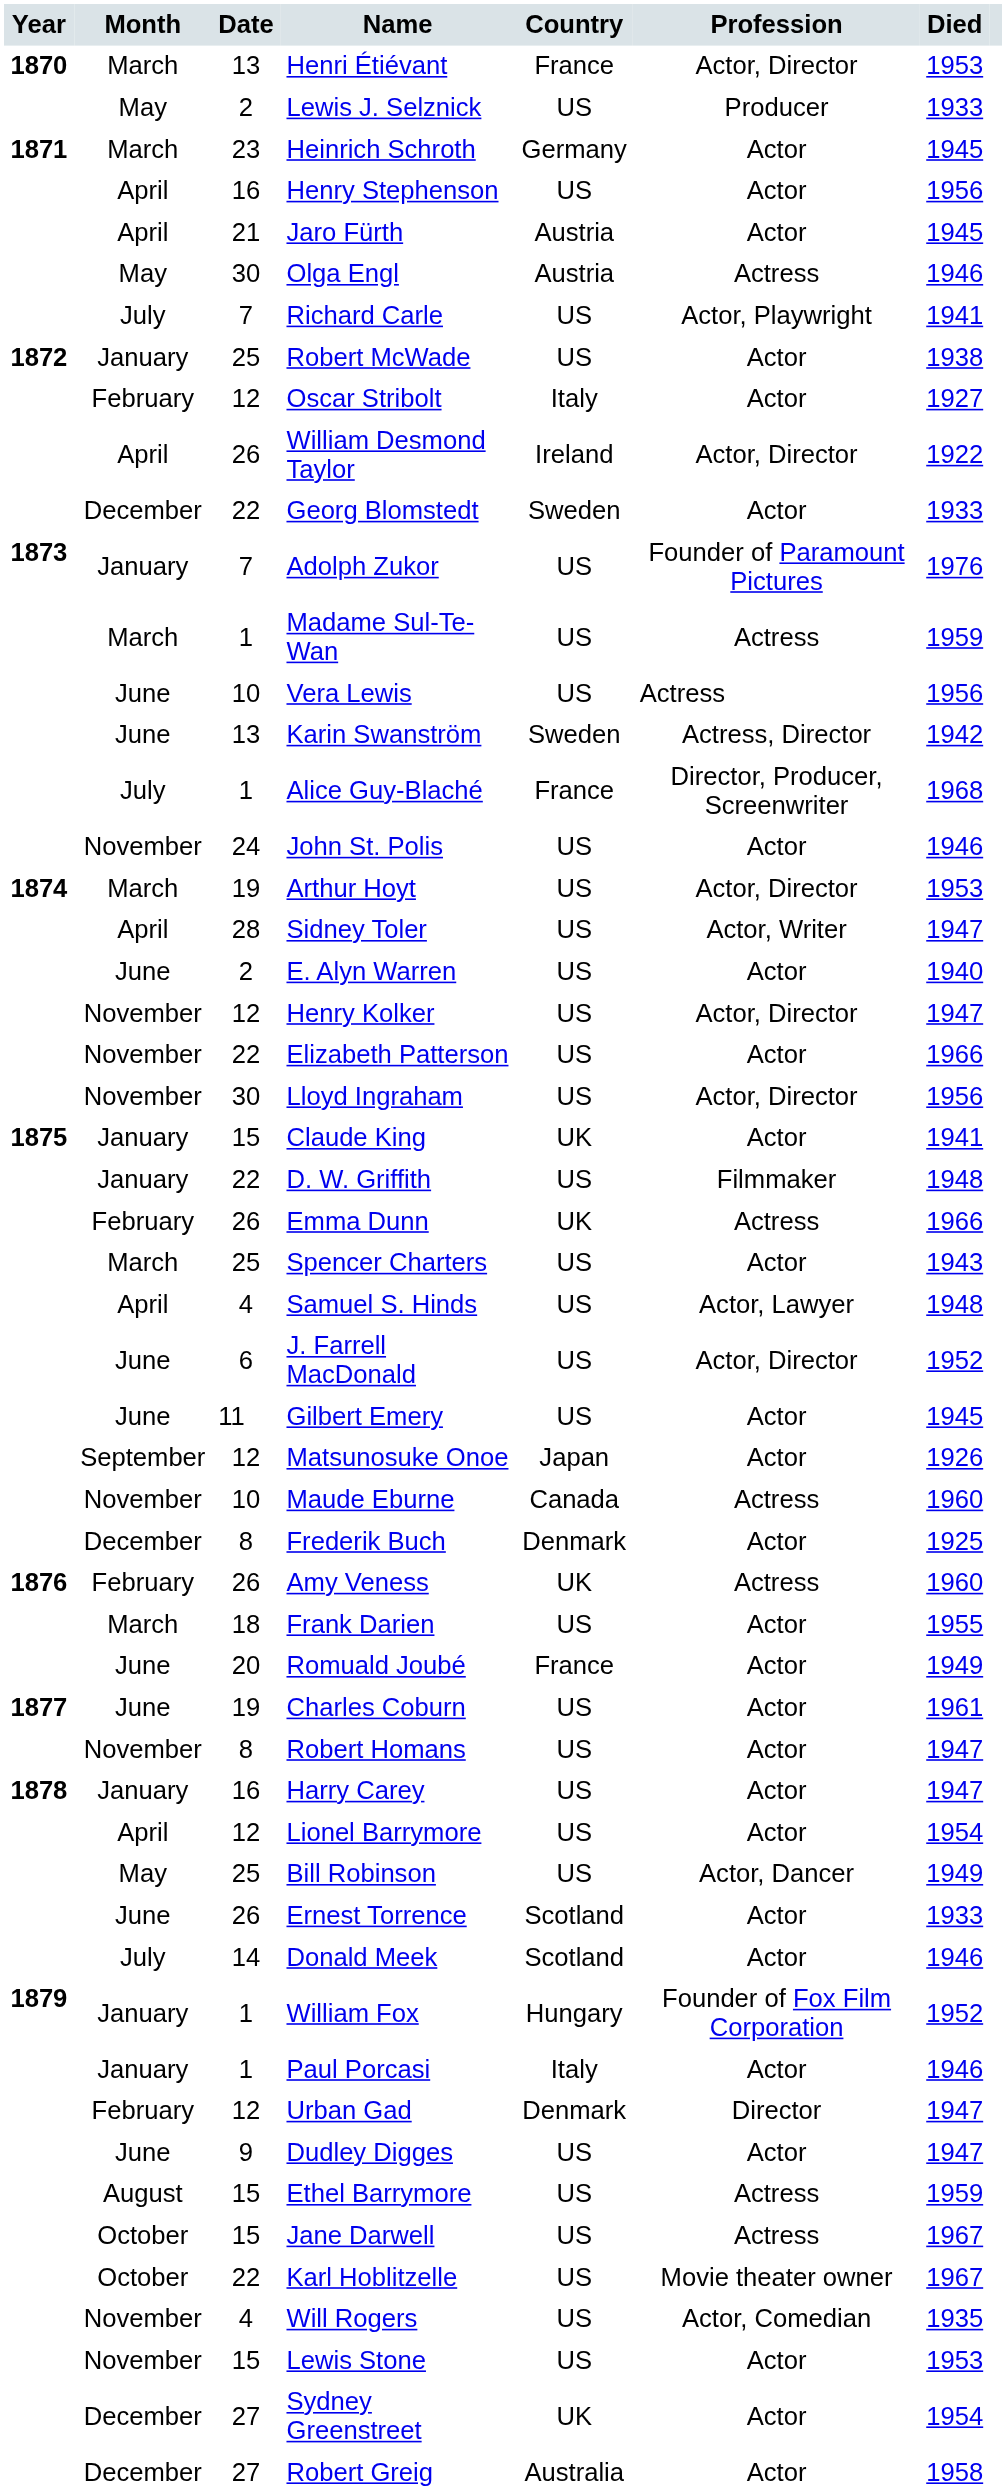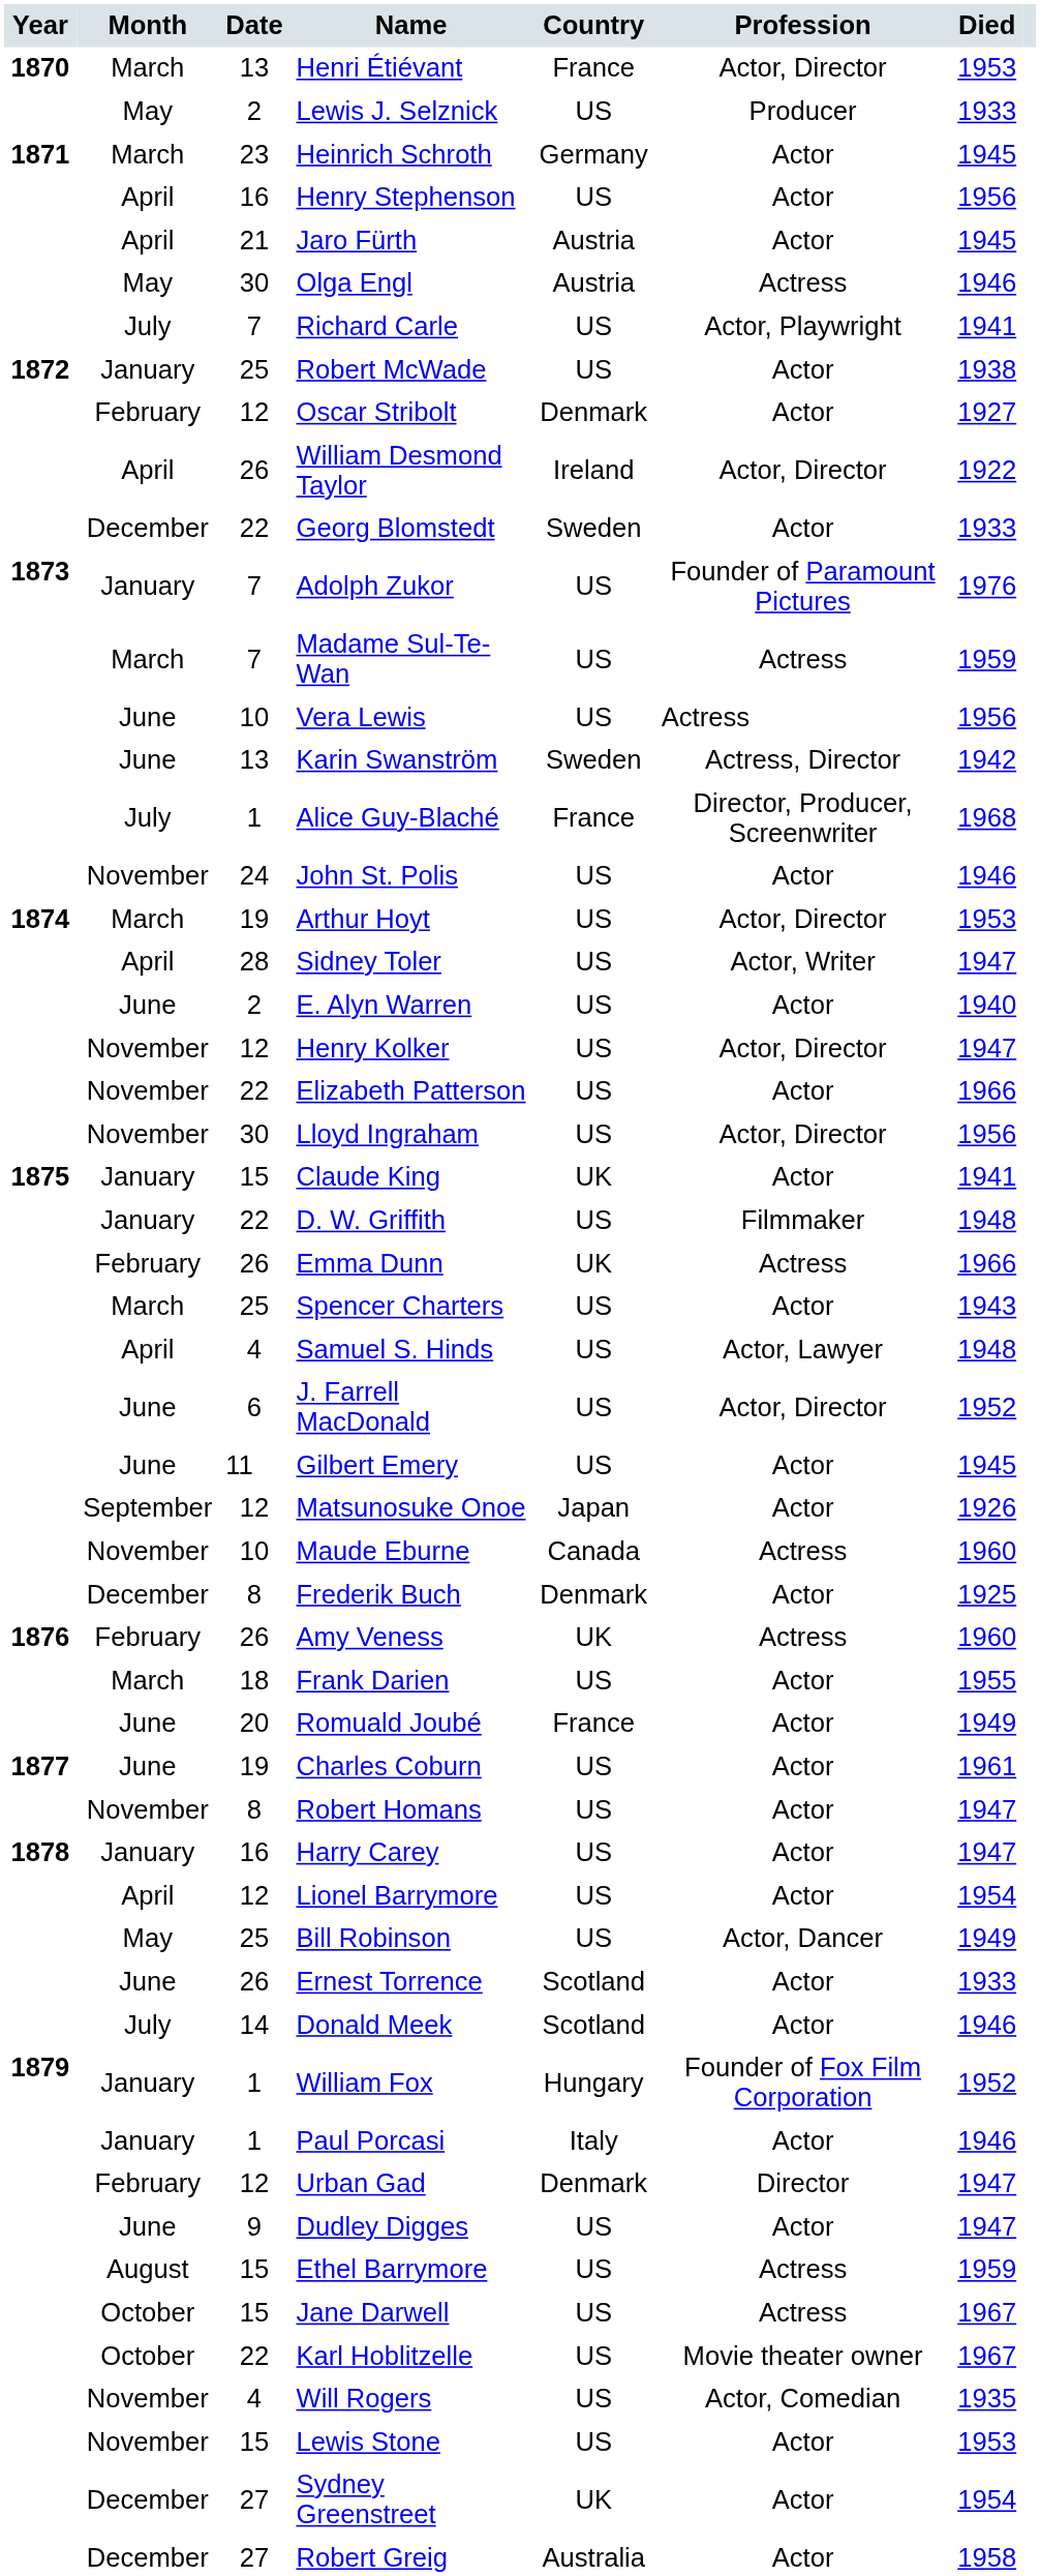 <table cellspacing="0" cellpadding="4" border="0">
 <tr style="background:#dae3e7; text-align:center;">
 <td><strong>Year</strong></td>
 <td><strong>Month</strong></td>
 <td><strong>Date</strong></td>
 <td><strong>Name</strong></td>
 <td><strong>Country</strong></td>
 <td><strong>Profession</strong></td>
 <td><strong>Died</strong></td>
 <td></td>
 </tr>
 <tr valign="top">
 <td rowspan=2 style="text-align:center; vertical-align:top;"><strong>1870</strong></td>
 <td style="text-align:center;">March</td>
 <td style="text-align:center;">13</td>
 <td><a href='#'>Henri Étiévant</a></td>
 <td style="text-align:center;">France</td>
 <td style="text-align:center;">Actor, Director</td>
 <td><a href='#'>1953</a></td>
 <td></td>
 </tr>
 <tr>
 <td style="text-align:center;">May</td>
 <td style="text-align:center;">2</td>
 <td><a href='#'>Lewis J. Selznick</a></td>
 <td style="text-align:center;">US</td>
 <td style="text-align:center;">Producer</td>
 <td><a href='#'>1933</a></td>
 <td></td>
 </tr>
 <tr>
 <td rowspan=5 style="text-align:center; vertical-align:top;"><strong>1871</strong></td>
 <td style="text-align:center;">March</td>
 <td style="text-align:center;">23</td>
 <td><a href='#'>Heinrich Schroth</a></td>
 <td style="text-align:center;">Germany</td>
 <td style="text-align:center;">Actor</td>
 <td><a href='#'>1945</a></td>
 <td></td>
 </tr>
 <tr>
 <td style="text-align:center;">April</td>
 <td style="text-align:center;">16</td>
 <td><a href='#'>Henry Stephenson</a></td>
 <td style="text-align:center;">US</td>
 <td style="text-align:center;">Actor</td>
 <td><a href='#'>1956</a></td>
 <td></td>
 </tr>
 <tr>
 <td style="text-align:center;">April</td>
 <td style="text-align:center;">21</td>
 <td><a href='#'>Jaro Fürth</a></td>
 <td style="text-align:center;">Austria</td>
 <td style="text-align:center;">Actor</td>
 <td><a href='#'>1945</a></td>
 <td></td>
 </tr>
 <tr>
 <td style="text-align:center;">May</td>
 <td style="text-align:center;">30</td>
 <td><a href='#'>Olga Engl</a></td>
 <td style="text-align:center;">Austria</td>
 <td style="text-align:center;">Actress</td>
 <td><a href='#'>1946</a></td>
 <td></td>
 </tr>
 <tr>
 <td style="text-align:center;">July</td>
 <td style="text-align:center;">7</td>
 <td><a href='#'>Richard Carle</a></td>
 <td style="text-align:center;">US</td>
 <td style="text-align:center;">Actor, Playwright</td>
 <td><a href='#'>1941</a></td>
 <td></td>
 </tr>
 <tr>
 <td rowspan=4 style="text-align:center; vertical-align:top;"><strong>1872</strong></td>
 <td style="text-align:center;">January</td>
 <td style="text-align:center;">25</td>
 <td><a href='#'>Robert McWade</a></td>
 <td style="text-align:center;">US</td>
 <td style="text-align:center;">Actor</td>
 <td><a href='#'>1938</a></td>
 <td></td>
 </tr>
 <tr>
 <td style="text-align:center;">February</td>
 <td style="text-align:center;">12</td>
 <td><a href='#'>Oscar Stribolt</a></td>
-<td style="text-align:center;">Italy</td>
+<td style="text-align:center;">Denmark</td>
 <td style="text-align:center;">Actor</td>
 <td><a href='#'>1927</a></td>
 <td></td>
 </tr>
 <tr>
 <td style="text-align:center;">April</td>
 <td style="text-align:center;">26</td>
 <td><a href='#'>William Desmond Taylor</a></td>
 <td style="text-align:center;">Ireland</td>
 <td style="text-align:center;">Actor, Director</td>
 <td><a href='#'>1922</a></td>
 <td></td>
 </tr>
 <tr>
 <td style="text-align:center;">December</td>
 <td style="text-align:center;">22</td>
 <td><a href='#'>Georg Blomstedt</a></td>
 <td style="text-align:center;">Sweden</td>
 <td style="text-align:center;">Actor</td>
 <td><a href='#'>1933</a></td>
 <td></td>
 </tr>
 <tr>
 <td rowspan=6 style="text-align:center; vertical-align:top;"><strong>1873</strong></td>
 <td style="text-align:center;">January</td>
 <td style="text-align:center;">7</td>
 <td><a href='#'>Adolph Zukor</a></td>
 <td style="text-align:center;">US</td>
 <td style="text-align:center;">Founder of <a href='#'>Paramount Pictures</a></td>
 <td><a href='#'>1976</a></td>
 <td></td>
 </tr>
 <tr>
 <td style="text-align:center;">March</td>
-<td style="text-align:center;">1</td>
+<td style="text-align:center;">7</td>
 <td><a href='#'>Madame Sul-Te-Wan</a></td>
 <td style="text-align:center;">US</td>
 <td style="text-align:center;">Actress</td>
 <td><a href='#'>1959</a></td>
 <td></td>
 </tr>
 <tr>
 <td style="text-align:center;">June</td>
 <td style="text-align:center;">10</td>
 <td><a href='#'>Vera Lewis</a></td>
 <td style="text-align:center;">US</td>
 <td style="text-center;">Actress</td>
 <td><a href='#'>1956</a></td>
 <td></td>
 </tr>
 <tr>
 <td style="text-align:center;">June</td>
 <td style="text-align:center;">13</td>
 <td><a href='#'>Karin Swanström</a></td>
 <td style="text-align:center;">Sweden</td>
 <td style="text-align:center;">Actress, Director</td>
 <td><a href='#'>1942</a></td>
 <td></td>
 </tr>
 <tr>
 <td style="text-align:center;">July</td>
 <td style="text-align:center;">1</td>
 <td><a href='#'>Alice Guy-Blaché</a></td>
 <td style="text-align:center;">France</td>
 <td style="text-align:center;">Director, Producer, Screenwriter</td>
 <td><a href='#'>1968</a></td>
 <td></td>
 </tr>
 <tr>
 <td style="text-align:center;">November</td>
 <td style="text-align:center;">24</td>
 <td><a href='#'>John St. Polis</a></td>
 <td style="text-align:center;">US</td>
 <td style="text-align:center;">Actor</td>
 <td><a href='#'>1946</a></td>
 <td></td>
 </tr>
 <tr>
 <td rowspan=6 style="text-align:center; vertical-align:top;"><strong>1874</strong></td>
 <td style="text-align:center;">March</td>
 <td style="text-align:center;">19</td>
 <td><a href='#'>Arthur Hoyt</a></td>
 <td style="text-align:center;">US</td>
 <td style="text-align:center;">Actor, Director</td>
 <td><a href='#'>1953</a></td>
 <td></td>
 </tr>
 <tr>
 <td style="text-align:center;">April</td>
 <td style="text-align:center;">28</td>
 <td><a href='#'>Sidney Toler</a></td>
 <td style="text-align:center;">US</td>
 <td style="text-align:center;">Actor, Writer</td>
 <td><a href='#'>1947</a></td>
 </tr>
 <tr>
 <td style="text-align:center;">June</td>
 <td style="text-align:center;">2</td>
 <td><a href='#'>E. Alyn Warren</a></td>
 <td style="text-align:center;">US</td>
 <td style="text-align:center;">Actor</td>
 <td><a href='#'>1940</a></td>
 <td></td>
 </tr>
 <tr>
 <td style="text-align:center;">November</td>
 <td style="text-align:center;">12</td>
 <td><a href='#'>Henry Kolker</a></td>
 <td style="text-align:center;">US</td>
 <td style="text-align:center;">Actor, Director</td>
 <td><a href='#'>1947</a></td>
 <td></td>
 </tr>
 <tr>
 <td style="text-align:center;">November</td>
 <td style="text-align:center;">22</td>
 <td><a href='#'>Elizabeth Patterson</a></td>
 <td style="text-align:center;">US</td>
 <td style="text-align:center;">Actor</td>
 <td><a href='#'>1966</a></td>
 <td></td>
 </tr>
 <tr>
 <td style="text-align:center;">November</td>
 <td style="text-align:center;">30</td>
 <td><a href='#'>Lloyd Ingraham</a></td>
 <td style="text-align:center;">US</td>
 <td style="text-align:center;">Actor, Director</td>
 <td><a href='#'>1956</a></td>
 <td></td>
 </tr>
 <tr>
 <td rowspan=10 style="text-align:center; vertical-align:top;"><strong>1875</strong></td>
 <td style="text-align:center;">January</td>
 <td style="text-align:center;">15</td>
 <td><a href='#'>Claude King</a></td>
 <td style="text-align:center;">UK</td>
 <td style="text-align:center;">Actor</td>
 <td><a href='#'>1941</a></td>
 <td></td>
 </tr>
 <tr>
 <td style="text-align:center;">January</td>
 <td style="text-align:center;">22</td>
 <td><a href='#'>D. W. Griffith</a></td>
 <td style="text-align:center;">US</td>
 <td style="text-align:center;">Filmmaker</td>
 <td><a href='#'>1948</a></td>
 <td></td>
 </tr>
 <tr>
 <td style="text-align:center;">February</td>
 <td style="text-align:center;">26</td>
 <td><a href='#'>Emma Dunn</a></td>
 <td style="text-align:center;">UK</td>
 <td style="text-align:center;">Actress</td>
 <td><a href='#'>1966</a></td>
 <td></td>
 </tr>
 <tr>
 <td style="text-align:center;">March</td>
 <td style="text-align:center;">25</td>
 <td><a href='#'>Spencer Charters</a></td>
 <td style="text-align:center;">US</td>
 <td style="text-align:center;">Actor</td>
 <td><a href='#'>1943</a></td>
 <td></td>
 </tr>
 <tr>
 <td style="text-align:center;">April</td>
 <td style="text-align:center;">4</td>
 <td><a href='#'>Samuel S. Hinds</a></td>
 <td style="text-align:center;">US</td>
 <td style="text-align:center;">Actor, Lawyer</td>
 <td><a href='#'>1948</a></td>
 <td></td>
 </tr>
 <tr>
 <td style="text-align:center;">June</td>
 <td style="text-align:center;">6</td>
 <td><a href='#'>J. Farrell MacDonald</a></td>
 <td style="text-align:center;">US</td>
 <td style="text-align:center;">Actor, Director</td>
 <td><a href='#'>1952</a></td>
 <td></td>
 </tr>
 <tr>
 <td style="text-align:center;">June</td>
 <td style="text-align;center;">11</td>
 <td><a href='#'>Gilbert Emery</a></td>
 <td style="text-align:center;">US</td>
 <td style="text-align:center;">Actor</td>
 <td><a href='#'>1945</a></td>
 <td></td>
 </tr>
 <tr>
 <td style="text-align:center;">September</td>
 <td style="text-align:center;">12</td>
 <td><a href='#'>Matsunosuke Onoe</a></td>
 <td style="text-align:center;">Japan</td>
 <td style="text-align:center;">Actor</td>
 <td><a href='#'>1926</a></td>
 <td></td>
 </tr>
 <tr>
 <td style="text-align:center;">November</td>
 <td style="text-align:center;">10</td>
 <td><a href='#'>Maude Eburne</a></td>
 <td style="text-align:center;">Canada</td>
 <td style="text-align:center;">Actress</td>
 <td><a href='#'>1960</a></td>
 <td></td>
 </tr>
 <tr>
 <td style="text-align:center;">December</td>
 <td style="text-align:center;">8</td>
 <td><a href='#'>Frederik Buch</a></td>
 <td style="text-align:center;">Denmark</td>
 <td style="text-align:center;">Actor</td>
 <td><a href='#'>1925</a></td>
 <td></td>
 </tr>
 <tr>
 <td rowspan=3 style="text-align:center; vertical-align:top;"><strong>1876</strong></td>
 <td style="text-align:center;">February</td>
 <td style="text-align:center;">26</td>
 <td><a href='#'>Amy Veness</a></td>
 <td style="text-align:center;">UK</td>
 <td style="text-align:center;">Actress</td>
 <td><a href='#'>1960</a></td>
 <td></td>
 </tr>
 <tr>
 <td style="text-align:center;">March</td>
 <td style="text-align:center;">18</td>
 <td><a href='#'>Frank Darien</a></td>
 <td style="text-align:center;">US</td>
 <td style="text-align:center;">Actor</td>
 <td><a href='#'>1955</a></td>
 <td></td>
 </tr>
 <tr>
 <td style="text-align:center;">June</td>
 <td style="text-align:center;">20</td>
 <td><a href='#'>Romuald Joubé</a></td>
 <td style="text-align:center;">France</td>
 <td style="text-align:center;">Actor</td>
 <td><a href='#'>1949</a></td>
 <td></td>
 </tr>
 <tr>
 <td rowspan=2 style="text-align:center; vertical-align:top;"><strong>1877</strong></td>
 <td style="text-align:center;">June</td>
 <td style="text-align:center;">19</td>
 <td><a href='#'>Charles Coburn</a></td>
 <td style="text-align:center;">US</td>
 <td style="text-align:center;">Actor</td>
 <td><a href='#'>1961</a></td>
 <td></td>
 </tr>
 <tr>
 <td style="text-align:center;">November</td>
 <td style="text-align:center;">8</td>
 <td><a href='#'>Robert Homans</a></td>
 <td style="text-align:center;">US</td>
 <td style="text-align:center;">Actor</td>
 <td><a href='#'>1947</a></td>
 <td></td>
 </tr>
 <tr>
 <td rowspan=5 style="text-align:center; vertical-align:top;"><strong>1878</strong></td>
 <td style="text-align:center;">January</td>
 <td style="text-align:center;">16</td>
 <td><a href='#'>Harry Carey</a></td>
 <td style="text-align:center;">US</td>
 <td style="text-align:center;">Actor</td>
 <td><a href='#'>1947</a></td>
 <td></td>
 </tr>
 <tr>
 <td style="text-align:center;">April</td>
 <td style="text-align:center;">12</td>
 <td><a href='#'>Lionel Barrymore</a></td>
 <td style="text-align:center;">US</td>
 <td style="text-align:center;">Actor</td>
 <td><a href='#'>1954</a></td>
 <td></td>
 </tr>
 <tr>
 <td style="text-align:center;">May</td>
 <td style="text-align:center;">25</td>
 <td><a href='#'>Bill Robinson</a></td>
 <td style="text-align:center;">US</td>
 <td style="text-align:center;">Actor, Dancer</td>
 <td><a href='#'>1949</a></td>
 <td></td>
 </tr>
 <tr>
 <td style="text-align:center;">June</td>
 <td style="text-align:center;">26</td>
 <td><a href='#'>Ernest Torrence</a></td>
 <td style="text-align:center;">Scotland</td>
 <td style="text-align:center;">Actor</td>
 <td><a href='#'>1933</a></td>
 <td></td>
 </tr>
 <tr>
 <td style="text-align:center;">July</td>
 <td style="text-align:center;">14</td>
 <td><a href='#'>Donald Meek</a></td>
 <td style="text-align:center;">Scotland</td>
 <td style="text-align:center;">Actor</td>
 <td><a href='#'>1946</a></td>
 <td></td>
 </tr>
 <tr>
 <td rowspan=12 style="text-align:center; vertical-align:top;"><strong>1879</strong></td>
 <td style="text-align:center;">January</td>
 <td style="text-align:center;">1</td>
 <td><a href='#'>William Fox</a></td>
 <td style="text-align:center;">Hungary</td>
 <td style="text-align:center;">Founder of <a href='#'>Fox Film Corporation</a></td>
 <td><a href='#'>1952</a></td>
 <td></td>
 </tr>
 <tr>
 <td style="text-align:center;">January</td>
 <td style="text-align:center;">1</td>
 <td><a href='#'>Paul Porcasi</a></td>
 <td style="text-align:center;">Italy</td>
 <td style="text-align:center;">Actor</td>
 <td><a href='#'>1946</a></td>
 <td></td>
 </tr>
 <tr>
 <td style="text-align:center;">February</td>
 <td style="text-align:center;">12</td>
 <td><a href='#'>Urban Gad</a></td>
 <td style="text-align:center;">Denmark</td>
 <td style="text-align:center;">Director</td>
 <td><a href='#'>1947</a></td>
 <td></td>
 </tr>
 <tr>
 <td style="text-align:center;">June</td>
 <td style="text-align:center;">9</td>
 <td><a href='#'>Dudley Digges</a></td>
 <td style="text-align:center;">US</td>
 <td style="text-align:center;">Actor</td>
 <td><a href='#'>1947</a></td>
 <td></td>
 </tr>
 <tr>
 <td style="text-align:center;">August</td>
 <td style="text-align:center;">15</td>
 <td><a href='#'>Ethel Barrymore</a></td>
 <td style="text-align:center;">US</td>
 <td style="text-align:center;">Actress</td>
 <td><a href='#'>1959</a></td>
 <td></td>
 </tr>
 <tr>
 <td style="text-align:center;">October</td>
 <td style="text-align:center;">15</td>
 <td><a href='#'>Jane Darwell</a></td>
 <td style="text-align:center;">US</td>
 <td style="text-align:center;">Actress</td>
 <td><a href='#'>1967</a></td>
 <td></td>
 </tr>
 <tr>
 <td style="text-align:center;">October</td>
 <td style="text-align:center;">22</td>
 <td><a href='#'>Karl Hoblitzelle</a></td>
 <td style="text-align:center;">US</td>
 <td style="text-align:center;">Movie theater owner</td>
 <td><a href='#'>1967</a></td>
 <td></td>
 </tr>
 <tr>
 <td style="text-align:center;">November</td>
 <td style="text-align:center;">4</td>
 <td><a href='#'>Will Rogers</a></td>
 <td style="text-align:center;">US</td>
 <td style="text-align:center;">Actor, Comedian</td>
 <td><a href='#'>1935</a></td>
 <td></td>
 </tr>
 <tr>
 <td style="text-align:center;">November</td>
 <td style="text-align:center;">15</td>
 <td><a href='#'>Lewis Stone</a></td>
 <td style="text-align:center;">US</td>
 <td style="text-align:center;">Actor</td>
 <td><a href='#'>1953</a></td>
 <td></td>
 </tr>
 <tr>
 <td style="text-align:center;">December</td>
 <td style="text-align:center;">27</td>
 <td><a href='#'>Sydney Greenstreet</a></td>
 <td style="text-align:center;">UK</td>
 <td style="text-align:center;">Actor</td>
 <td><a href='#'>1954</a></td>
 <td></td>
 </tr>
 <tr>
 <td style="text-align:center;">December</td>
 <td style="text-align:center;">27</td>
 <td><a href='#'>Robert Greig</a></td>
 <td style="text-align:center;">Australia</td>
 <td style="text-align:center;">Actor</td>
 <td><a href='#'>1958</a></td>
 <td></td>
 </tr>
 <tr>
 </tr>
 </table>
